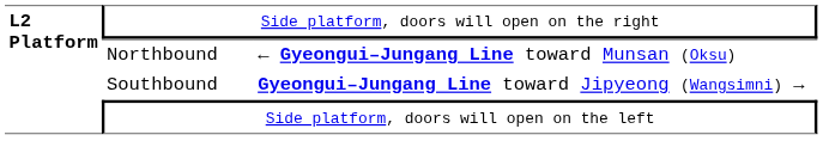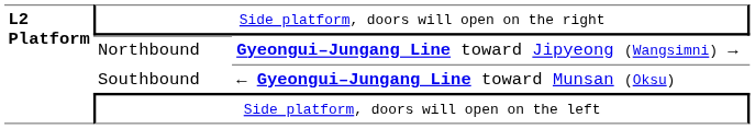 <table table border=0 cellspacing=0 cellpadding=3>
 <tr>
 <td style="border-top:solid 1px gray;border-bottom:solid 1px gray;" width=50 rowspan=10 valign=top><strong>L2<br>Platform</strong></td>
 <td style="border-top:solid 1px gray;border-right:solid 2px black;border-left:solid 2px black;border-bottom:solid 2px black;text-align:center;" colspan=2><small><a href='#'>Side platform</a>, doors will open on the right</small></td>
 </tr>
 <tr>
 <td style="border-bottom:solid 0px gray;border-top:solid 1px gray;" width=100>Northbound</td>
-<td style="border-bottom:solid 0px gray;border-top:solid 1px gray;" width=390>← <a href='#'><span><strong>Gyeongui–Jungang Line</strong></span></a> toward <a href='#'>Munsan</a> <small>(<a href='#'>Oksu</a>)</small></td>
+<td> <a href='#'><span><strong>Gyeongui–Jungang Line</strong></span></a> toward <a href='#'>Jipyeong</a> <small>(<a href='#'>Wangsimni</a>)</small>  →</td>
 </tr>
 <tr>
 <td>Southbound</td>
-<td> <a href='#'><span><strong>Gyeongui–Jungang Line</strong></span></a> toward <a href='#'>Jipyeong</a> <small>(<a href='#'>Wangsimni</a>)</small>  →</td>
+<td style="border-bottom:solid 0px gray;border-top:solid 1px gray;" width=390>← <a href='#'><span><strong>Gyeongui–Jungang Line</strong></span></a> toward <a href='#'>Munsan</a> <small>(<a href='#'>Oksu</a>)</small></td>
 </tr>
 <tr>
 <td style="border-top:solid 2px black;border-right:solid 2px black;border-left:solid 2px black;border-bottom:solid 1px gray;text-align:center;" colspan=2><small><a href='#'>Side platform</a>, doors will open on the left</small></td>
 </tr>
 </table>
